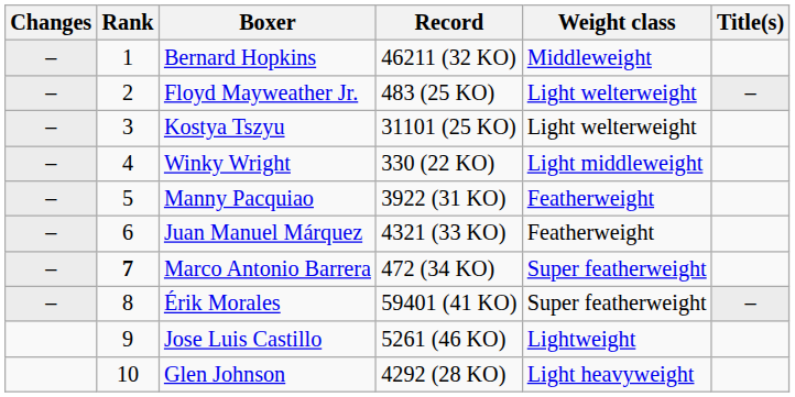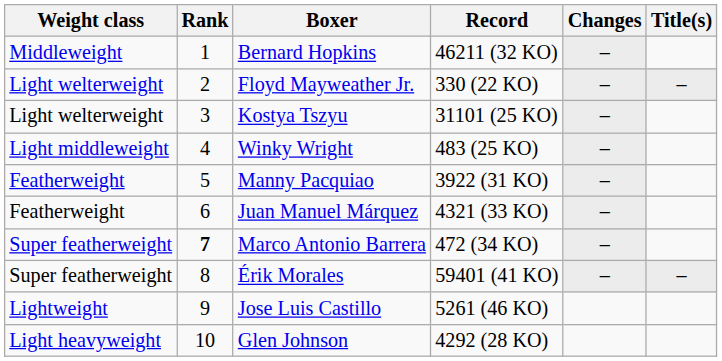 <table class="wikitable ">
 <tr>
-<th>Changes</th>
+<th>Weight class</th>
 <th>Rank</th>
 <th>Boxer</th>
 <th>Record</th>
-<th>Weight class</th>
+<th>Changes</th>
 <th>Title(s)</th>
 </tr>
 <tr>
-<td align=center bgcolor=#ECECEC>–</td>
+<td><a href='#'>Middleweight</a></td>
 <td align=center>1</td>
 <td><a href='#'>Bernard Hopkins</a></td>
 <td>46211 (32 KO)</td>
-<td><a href='#'>Middleweight</a></td>
+<td align=center bgcolor=#ECECEC>–</td>
 <td></td>
 </tr>
 <tr>
-<td align=center bgcolor=#ECECEC>–</td>
+<td><a href='#'>Light welterweight</a></td>
 <td align=center>2</td>
 <td><a href='#'>Floyd Mayweather Jr.</a></td>
-<td>483 (25 KO)</td>
-<td><a href='#'>Light welterweight</a></td>
+<td>330 (22 KO)</td>
+<td align=center bgcolor=#ECECEC>–</td>
 <td align=center bgcolor=#ECECEC data-sort-value="Z">–</td>
 </tr>
 <tr>
-<td align=center bgcolor=#ECECEC>–</td>
+<td>Light welterweight</td>
 <td align=center>3</td>
 <td><a href='#'>Kostya Tszyu</a></td>
 <td>31101 (25 KO)</td>
-<td>Light welterweight</td>
+<td align=center bgcolor=#ECECEC>–</td>
 <td></td>
 </tr>
 <tr>
-<td align=center bgcolor=#ECECEC>–</td>
+<td><a href='#'>Light middleweight</a></td>
 <td align=center>4</td>
 <td><a href='#'>Winky Wright</a></td>
-<td>330 (22 KO)</td>
-<td><a href='#'>Light middleweight</a></td>
+<td>483 (25 KO)</td>
+<td align=center bgcolor=#ECECEC>–</td>
 <td></td>
 </tr>
 <tr>
-<td align=center bgcolor=#ECECEC>–</td>
+<td><a href='#'>Featherweight</a></td>
 <td align=center>5</td>
 <td><a href='#'>Manny Pacquiao</a></td>
 <td>3922 (31 KO)</td>
-<td><a href='#'>Featherweight</a></td>
+<td align=center bgcolor=#ECECEC>–</td>
 <td></td>
 </tr>
 <tr>
-<td align=center bgcolor=#ECECEC>–</td>
+<td>Featherweight</td>
 <td align=center>6</td>
 <td><a href='#'>Juan Manuel Márquez</a></td>
 <td>4321 (33 KO)</td>
-<td>Featherweight</td>
+<td align=center bgcolor=#ECECEC>–</td>
 <td></td>
 </tr>
 <tr>
-<td align=center bgcolor=#ECECEC>–</td>
+<td><a href='#'>Super featherweight</a></td>
 <td align=center><strong>7</strong></td>
 <td><a href='#'>Marco Antonio Barrera</a></td>
 <td>472 (34 KO)</td>
-<td><a href='#'>Super featherweight</a></td>
+<td align=center bgcolor=#ECECEC>–</td>
 <td></td>
 </tr>
 <tr>
-<td align=center bgcolor=#ECECEC>–</td>
+<td>Super featherweight</td>
 <td align=center>8</td>
 <td><a href='#'>Érik Morales</a></td>
 <td>59401 (41 KO)</td>
-<td>Super featherweight</td>
+<td align=center bgcolor=#ECECEC>–</td>
 <td align=center bgcolor=#ECECEC data-sort-value="Z">–</td>
 </tr>
 <tr>
-<td align=center></td>
+<td><a href='#'>Lightweight</a></td>
 <td align=center>9</td>
 <td><a href='#'>Jose Luis Castillo</a></td>
 <td>5261 (46 KO)</td>
-<td><a href='#'>Lightweight</a></td>
+<td align=center></td>
 <td></td>
 </tr>
 <tr>
-<td align=center></td>
+<td><a href='#'>Light heavyweight</a></td>
 <td align=center>10</td>
 <td><a href='#'>Glen Johnson</a></td>
 <td>4292 (28 KO)</td>
-<td><a href='#'>Light heavyweight</a></td>
+<td align=center></td>
 <td></td>
 </tr>
 </table>
